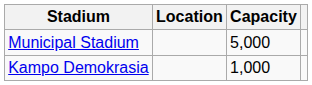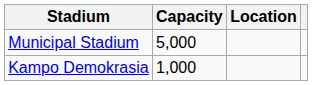 <table class="wikitable">
 <tr>
 <th>Stadium</th>
+<th>Capacity</th>
 <th>Location</th>
-<th>Capacity</th>
 <th></th>
 </tr>
 <tr>
 <td><a href='#'>Municipal Stadium</a></td>
+<td>5,000</td>
 <td></td>
-<td>5,000</td>
 <td></td>
 </tr>
 <tr>
 <td><a href='#'>Kampo Demokrasia</a></td>
+<td>1,000</td>
 <td></td>
-<td>1,000</td>
 <td></td>
 </tr>
 </table>
